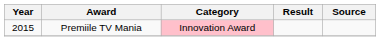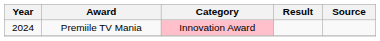 <table class="wikitable" style="text-align:center;width:100%;max-width:600px;">
 <tr>
 <th>Year</th>
 <th>Award</th>
 <th>Category</th>
 <th>Result</th>
 <th>Source</th>
 </tr>
 <tr>
-<td>2015</td>
+<td>2024</td>
 <td>Premiile TV Mania</td>
 <td style="background: pink;">Innovation Award</td>
 <td></td>
 <td></td>
 </tr>
 <tr>
 </tr>
 </table>
